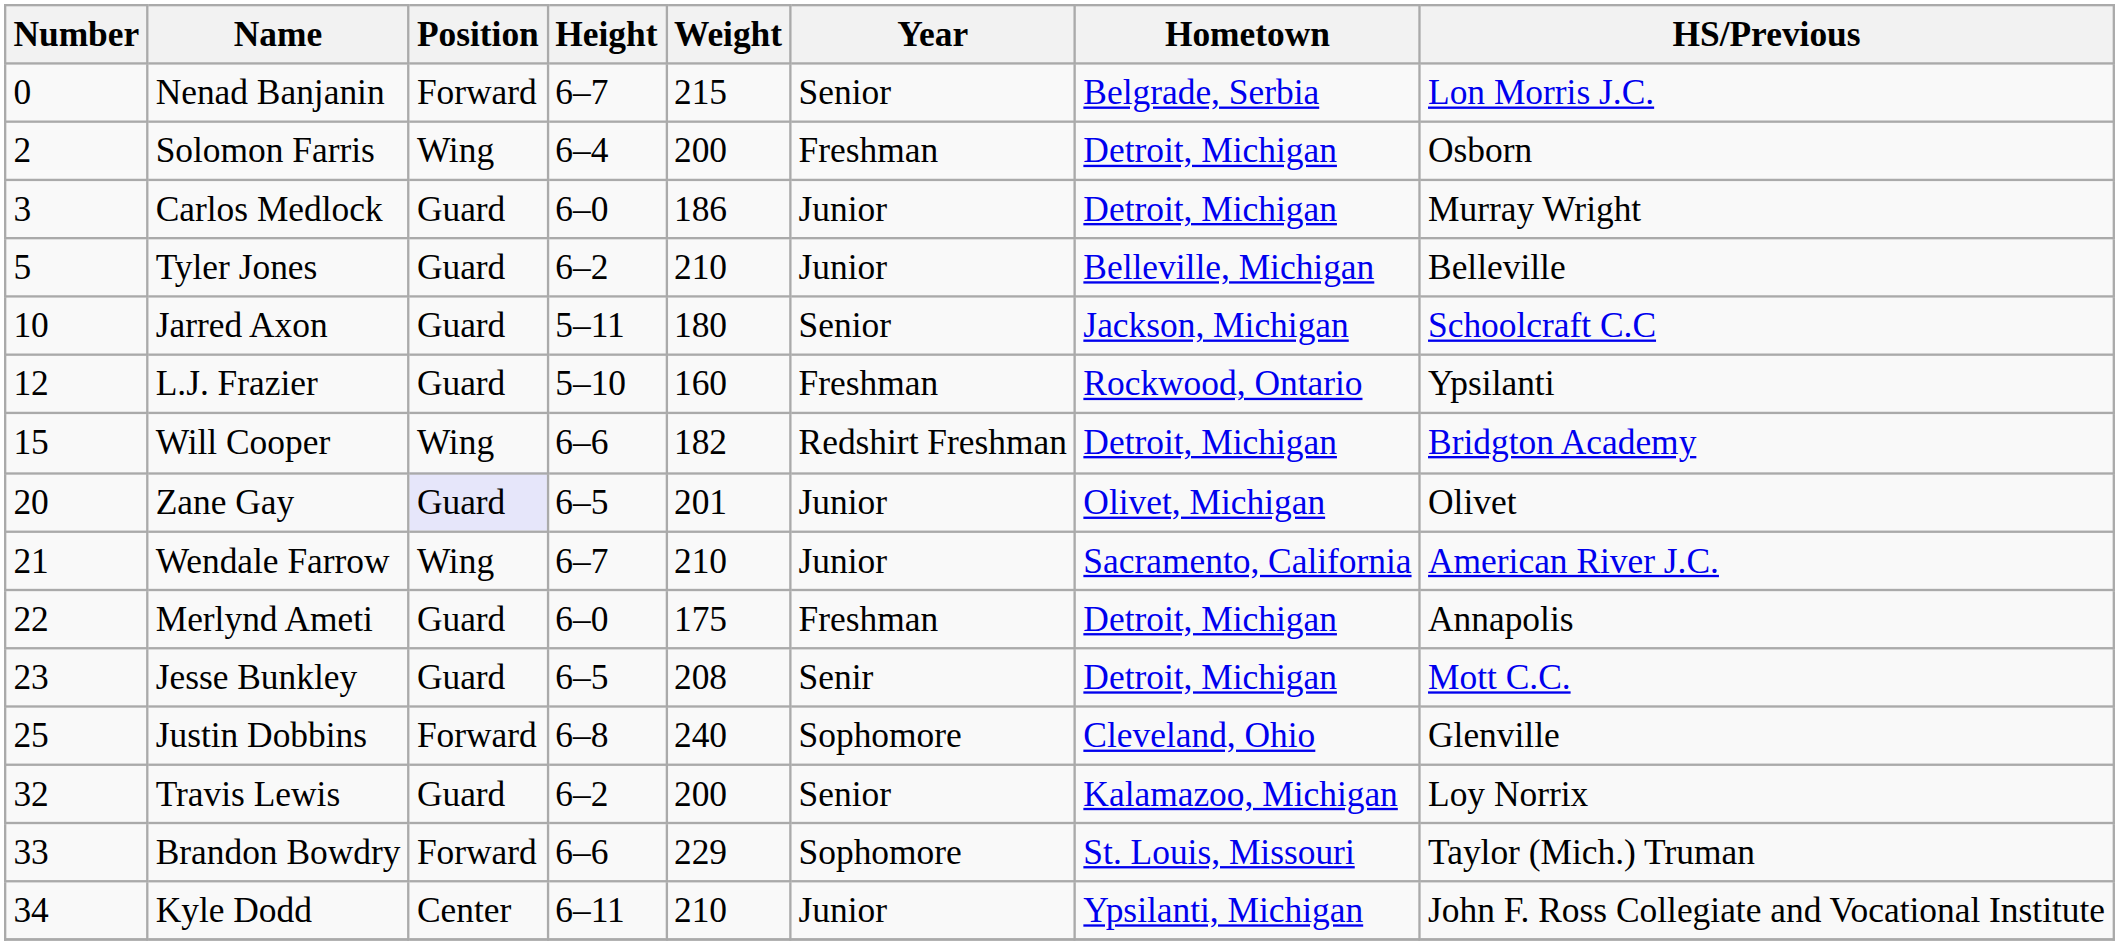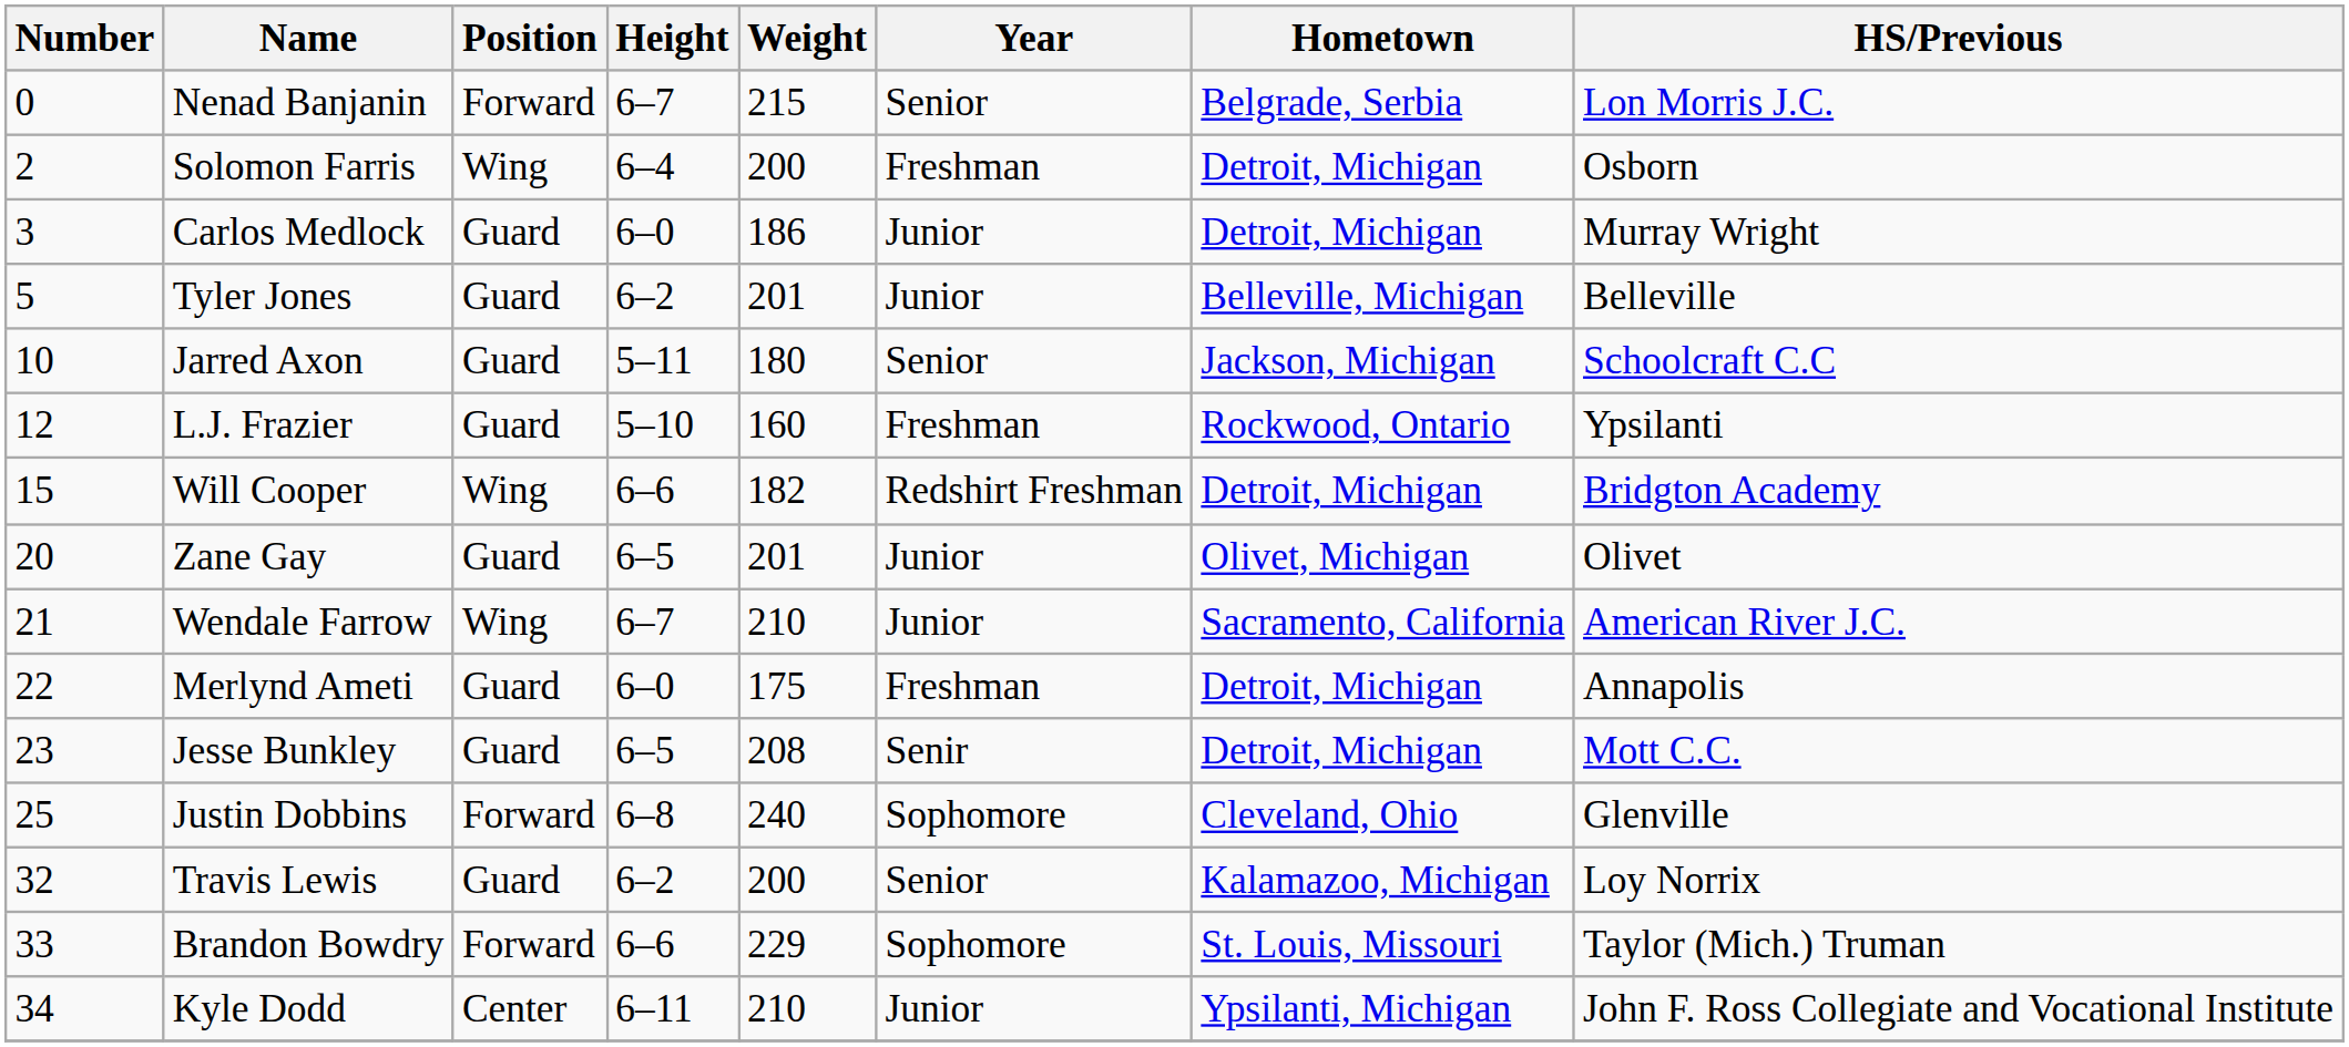 <table class="wikitable" style="font-size: 95%;">
 <tr>
 <th>Number</th>
 <th>Name</th>
 <th>Position</th>
 <th>Height</th>
 <th>Weight</th>
 <th>Year</th>
 <th>Hometown</th>
 <th>HS/Previous</th>
 </tr>
 <tr>
 <td>0</td>
 <td>Nenad Banjanin</td>
 <td>Forward</td>
 <td>6–7</td>
 <td>215</td>
 <td>Senior</td>
 <td><a href='#'>Belgrade, Serbia</a></td>
 <td><a href='#'>Lon Morris J.C.</a></td>
 </tr>
 <tr>
 <td>2</td>
 <td>Solomon Farris</td>
 <td>Wing</td>
 <td>6–4</td>
 <td>200</td>
 <td>Freshman</td>
 <td><a href='#'>Detroit, Michigan</a></td>
 <td>Osborn</td>
 </tr>
 <tr>
 <td>3</td>
 <td>Carlos Medlock</td>
 <td>Guard</td>
 <td>6–0</td>
 <td>186</td>
 <td>Junior</td>
 <td><a href='#'>Detroit, Michigan</a></td>
 <td>Murray Wright</td>
 </tr>
 <tr>
 <td>5</td>
 <td>Tyler Jones</td>
 <td>Guard</td>
 <td>6–2</td>
-<td>210</td>
+<td>201</td>
 <td>Junior</td>
 <td><a href='#'>Belleville, Michigan</a></td>
 <td>Belleville</td>
 </tr>
 <tr>
 <td>10</td>
 <td>Jarred Axon</td>
 <td>Guard</td>
 <td>5–11</td>
 <td>180</td>
 <td>Senior</td>
 <td><a href='#'>Jackson, Michigan</a></td>
 <td><a href='#'>Schoolcraft C.C</a></td>
 </tr>
 <tr>
 <td>12</td>
 <td>L.J. Frazier</td>
 <td>Guard</td>
 <td>5–10</td>
 <td>160</td>
 <td>Freshman</td>
 <td><a href='#'>Rockwood, Ontario</a></td>
 <td>Ypsilanti</td>
 </tr>
 <tr>
 <td>15</td>
 <td>Will Cooper</td>
 <td>Wing</td>
 <td>6–6</td>
 <td>182</td>
 <td>Redshirt Freshman</td>
 <td><a href='#'>Detroit, Michigan</a></td>
 <td><a href='#'>Bridgton Academy</a></td>
 </tr>
 <tr>
 <td>20</td>
 <td>Zane Gay</td>
-<td style="background: lavender;">Guard</td>
+<td>Guard</td>
 <td>6–5</td>
 <td>201</td>
 <td>Junior</td>
 <td><a href='#'>Olivet, Michigan</a></td>
 <td>Olivet</td>
 </tr>
 <tr>
 <td>21</td>
 <td>Wendale Farrow</td>
 <td>Wing</td>
 <td>6–7</td>
 <td>210</td>
 <td>Junior</td>
 <td><a href='#'>Sacramento, California</a></td>
 <td><a href='#'>American River J.C.</a></td>
 </tr>
 <tr>
 <td>22</td>
 <td>Merlynd Ameti</td>
 <td>Guard</td>
 <td>6–0</td>
 <td>175</td>
 <td>Freshman</td>
 <td><a href='#'>Detroit, Michigan</a></td>
 <td>Annapolis</td>
 </tr>
 <tr>
 <td>23</td>
 <td>Jesse Bunkley</td>
 <td>Guard</td>
 <td>6–5</td>
 <td>208</td>
 <td>Senir</td>
 <td><a href='#'>Detroit, Michigan</a></td>
 <td><a href='#'>Mott C.C.</a></td>
 </tr>
 <tr>
 <td>25</td>
 <td>Justin Dobbins</td>
 <td>Forward</td>
 <td>6–8</td>
 <td>240</td>
 <td>Sophomore</td>
 <td><a href='#'>Cleveland, Ohio</a></td>
 <td>Glenville</td>
 </tr>
 <tr>
 <td>32</td>
 <td>Travis Lewis</td>
 <td>Guard</td>
 <td>6–2</td>
 <td>200</td>
 <td>Senior</td>
 <td><a href='#'>Kalamazoo, Michigan</a></td>
 <td>Loy Norrix</td>
 </tr>
 <tr>
 <td>33</td>
 <td>Brandon Bowdry</td>
 <td>Forward</td>
 <td>6–6</td>
 <td>229</td>
 <td>Sophomore</td>
 <td><a href='#'>St. Louis, Missouri</a></td>
 <td>Taylor (Mich.) Truman</td>
 </tr>
 <tr>
 <td>34</td>
 <td>Kyle Dodd</td>
 <td>Center</td>
 <td>6–11</td>
 <td>210</td>
 <td>Junior</td>
 <td><a href='#'>Ypsilanti, Michigan</a></td>
 <td>John F. Ross Collegiate and Vocational Institute</td>
 </tr>
 <tr>
 </tr>
 </table>
